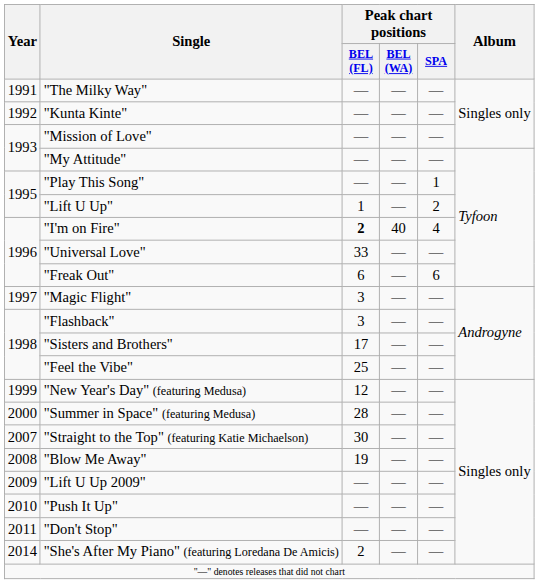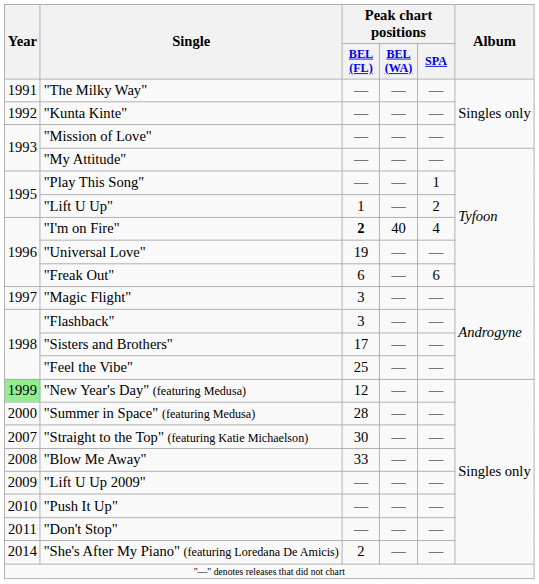 <table class="wikitable" style="text-align:center;">
 <tr>
 <th rowspan="2">Year</th>
 <th rowspan="2">Single</th>
 <th colspan="3">Peak chart positions</th>
 <th rowspan="2">Album</th>
 </tr>
 <tr style="font-size:smaller;">
 <th style="width:35px;"><a href='#'>BEL<br>(FL)</a><br></th>
 <th style="width:35px;"><a href='#'>BEL<br>(WA)</a><br></th>
 <th style="width:35px;"><a href='#'>SPA</a><br></th>
 </tr>
 <tr>
 <td>1991</td>
 <td style="text-align:left;">"The Milky Way"</td>
 <td>—</td>
 <td>—</td>
 <td>—</td>
 <td style="text-align:left;" rowspan="3">Singles only</td>
 </tr>
 <tr>
 <td>1992</td>
 <td style="text-align:left;">"Kunta Kinte"</td>
 <td>—</td>
 <td>—</td>
 <td>—</td>
 </tr>
 <tr>
 <td rowspan=2>1993</td>
 <td style="text-align:left;">"Mission of Love"</td>
 <td>—</td>
 <td>—</td>
 <td>—</td>
 </tr>
 <tr>
 <td style="text-align:left;">"My Attitude"</td>
 <td>—</td>
 <td>—</td>
 <td>—</td>
 <td style="text-align:left;" rowspan="6"><em>Tyfoon</em></td>
 </tr>
 <tr>
 <td rowspan="2">1995</td>
 <td style="text-align:left;">"Play This Song"</td>
 <td>—</td>
 <td>—</td>
 <td>1</td>
 </tr>
 <tr>
 <td style="text-align:left;">"Lift U Up"</td>
 <td>1</td>
 <td>—</td>
 <td>2</td>
 </tr>
 <tr>
 <td rowspan="3">1996</td>
 <td style="text-align:left;">"I'm on Fire"</td>
 <td><strong>2</strong></td>
 <td>40</td>
 <td>4</td>
 </tr>
 <tr>
 <td style="text-align:left;">"Universal Love"</td>
-<td>33</td>
+<td>19</td>
 <td>—</td>
 <td>—</td>
 </tr>
 <tr>
 <td style="text-align:left;">"Freak Out"</td>
 <td>6</td>
 <td>—</td>
 <td>6</td>
 </tr>
 <tr>
 <td>1997</td>
 <td style="text-align:left;">"Magic Flight"</td>
 <td>3</td>
 <td>—</td>
 <td>—</td>
 <td style="text-align:left;" rowspan="4"><em>Androgyne</em></td>
 </tr>
 <tr>
 <td rowspan="3">1998</td>
 <td style="text-align:left;">"Flashback"</td>
 <td>3</td>
 <td>—</td>
 <td>—</td>
 </tr>
 <tr>
 <td style="text-align:left;">"Sisters and Brothers"</td>
 <td>17</td>
 <td>—</td>
 <td>—</td>
 </tr>
 <tr>
 <td style="text-align:left;">"Feel the Vibe"</td>
 <td>25</td>
 <td>—</td>
 <td>—</td>
 </tr>
 <tr>
-<td>1999</td>
+<td style="background: lightgreen;">1999</td>
 <td style="text-align:left;">"New Year's Day" <small>(featuring Medusa)</small></td>
 <td>12</td>
 <td>—</td>
 <td>—</td>
 <td style="text-align:left;" rowspan="8">Singles only</td>
 </tr>
 <tr>
 <td>2000</td>
 <td style="text-align:left;">"Summer in Space" <small>(featuring Medusa)</small></td>
 <td>28</td>
 <td>—</td>
 <td>—</td>
 </tr>
 <tr>
 <td>2007</td>
 <td style="text-align:left;">"Straight to the Top" <small>(featuring Katie Michaelson)</small></td>
 <td>30</td>
 <td>—</td>
 <td>—</td>
 </tr>
 <tr>
 <td>2008</td>
 <td style="text-align:left;">"Blow Me Away"</td>
-<td>19</td>
+<td>33</td>
 <td>—</td>
 <td>—</td>
 </tr>
 <tr>
 <td>2009</td>
 <td style="text-align:left;">"Lift U Up 2009"</td>
 <td>—</td>
 <td>—</td>
 <td>—</td>
 </tr>
 <tr>
 <td>2010</td>
 <td style="text-align:left;">"Push It Up"</td>
 <td>—</td>
 <td>—</td>
 <td>—</td>
 </tr>
 <tr>
 <td>2011</td>
 <td style="text-align:left;">"Don't Stop"</td>
 <td>—</td>
 <td>—</td>
 <td>—</td>
 </tr>
 <tr>
 <td>2014</td>
 <td style="text-align:left;">"She's After My Piano"   <small>(featuring Loredana De Amicis)</small></td>
 <td>2</td>
 <td>—</td>
 <td>—</td>
 </tr>
 <tr>
 <td colspan="15" style="font-size:8pt">"—" denotes releases that did not chart</td>
 </tr>
 </table>
